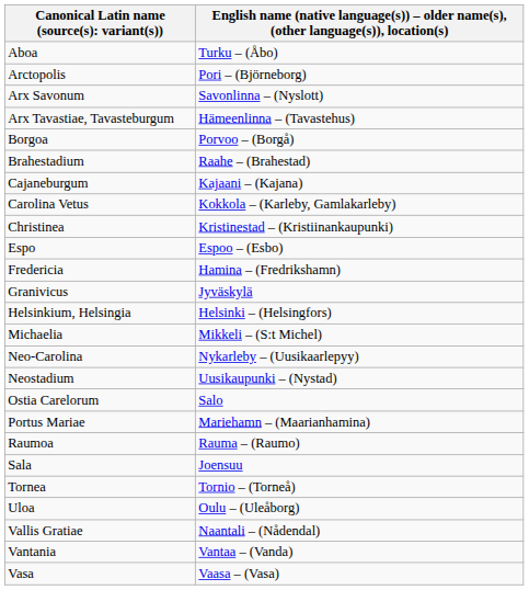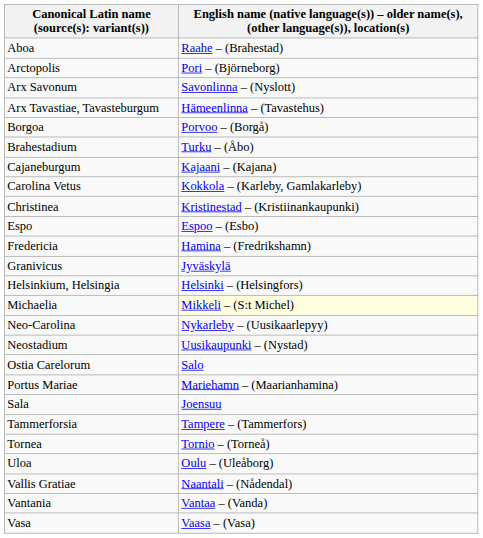 <table class="wikitable sortable">
 <tr>
 <th>Canonical Latin name (source(s): variant(s))</th>
 <th>English name (native language(s)) – older name(s), (other language(s)), location(s)</th>
 </tr>
 <tr>
 <td>Aboa</td>
-<td><a href='#'>Turku</a> – (Åbo)</td>
+<td><a href='#'>Raahe</a> – (Brahestad)</td>
 </tr>
 <tr>
 <td>Arctopolis</td>
 <td><a href='#'>Pori</a> – (Björneborg)</td>
 </tr>
 <tr>
 <td>Arx Savonum</td>
 <td><a href='#'>Savonlinna</a> – (Nyslott)</td>
 </tr>
 <tr>
 <td>Arx Tavastiae, Tavasteburgum</td>
 <td><a href='#'>Hämeenlinna</a> – (Tavastehus)</td>
 </tr>
 <tr>
 <td>Borgoa</td>
 <td><a href='#'>Porvoo</a> – (Borgå)</td>
 </tr>
 <tr>
 <td>Brahestadium</td>
-<td><a href='#'>Raahe</a> – (Brahestad)</td>
+<td><a href='#'>Turku</a> – (Åbo)</td>
 </tr>
 <tr>
 <td>Cajaneburgum</td>
 <td><a href='#'>Kajaani</a> – (Kajana)</td>
 </tr>
 <tr>
 <td>Carolina Vetus</td>
 <td><a href='#'>Kokkola</a> – (Karleby, Gamlakarleby)</td>
 </tr>
 <tr>
 <td>Christinea</td>
 <td><a href='#'>Kristinestad</a> – (Kristiinankaupunki)</td>
 </tr>
 <tr>
 <td>Espo</td>
 <td><a href='#'>Espoo</a> – (Esbo)</td>
 </tr>
 <tr>
 <td>Fredericia</td>
 <td><a href='#'>Hamina</a> – (Fredrikshamn)</td>
 </tr>
 <tr>
 <td>Granivicus</td>
 <td><a href='#'>Jyväskylä</a></td>
 </tr>
 <tr>
 <td>Helsinkium, Helsingia</td>
 <td><a href='#'>Helsinki</a> – (Helsingfors)</td>
 </tr>
 <tr>
 <td>Michaelia</td>
-<td><a href='#'>Mikkeli</a> – (S:t Michel)</td>
+<td style="background: lightyellow;"><a href='#'>Mikkeli</a> – (S:t Michel)</td>
 </tr>
 <tr>
 <td>Neo-Carolina</td>
 <td><a href='#'>Nykarleby</a> – (Uusikaarlepyy)</td>
 </tr>
 <tr>
 <td>Neostadium</td>
 <td><a href='#'>Uusikaupunki</a> – (Nystad)</td>
 </tr>
 <tr>
 <td>Ostia Carelorum</td>
 <td><a href='#'>Salo</a></td>
 </tr>
 <tr>
 <td>Portus Mariae</td>
 <td><a href='#'>Mariehamn</a> – (Maarianhamina)</td>
 </tr>
 <tr>
-<td>Raumoa</td>
-<td><a href='#'>Rauma</a> – (Raumo)</td>
+<td>Sala</td>
+<td><a href='#'>Joensuu</a></td>
 </tr>
 <tr>
-<td>Sala</td>
-<td><a href='#'>Joensuu</a></td>
+<td>Tammerforsia</td>
+<td><a href='#'>Tampere</a> – (Tammerfors)</td>
 </tr>
 <tr>
 <td>Tornea</td>
 <td><a href='#'>Tornio</a> – (Torneå)</td>
 </tr>
 <tr>
 <td>Uloa</td>
 <td><a href='#'>Oulu</a> – (Uleåborg)</td>
 </tr>
 <tr>
 <td>Vallis Gratiae</td>
 <td><a href='#'>Naantali</a> – (Nådendal)</td>
 </tr>
 <tr>
 <td>Vantania</td>
 <td><a href='#'>Vantaa</a> – (Vanda)</td>
 </tr>
 <tr>
 <td>Vasa</td>
 <td><a href='#'>Vaasa</a> – (Vasa)</td>
 </tr>
 </table>
